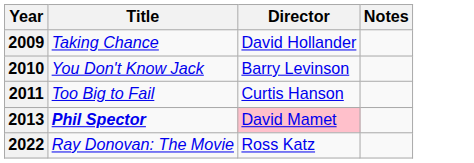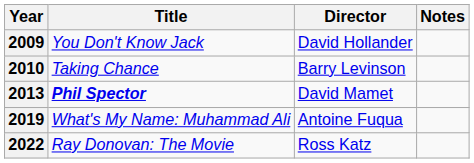 <table class="wikitable plainrowheaders">
 <tr>
 <th scope="col">Year</th>
 <th scope="col">Title</th>
 <th scope="col">Director</th>
 <th scope="col">Notes</th>
 </tr>
 <tr>
 <th scope="row">2009</th>
-<td><em><a href='#'>Taking Chance</a></em></td>
+<td><em><a href='#'>You Don't Know Jack</a></em></td>
 <td><a href='#'>David Hollander</a></td>
 <td></td>
 </tr>
 <tr>
 <th scope="row">2010</th>
-<td><em><a href='#'>You Don't Know Jack</a></em></td>
+<td><em><a href='#'>Taking Chance</a></em></td>
 <td><a href='#'>Barry Levinson</a></td>
-<td></td>
-</tr>
-<tr>
-<th scope="row">2011</th>
-<td><em><a href='#'>Too Big to Fail</a></em></td>
-<td><a href='#'>Curtis Hanson</a></td>
 <td></td>
 </tr>
 <tr>
 <th scope="row">2013</th>
 <td><strong><em><a href='#'>Phil Spector</a></em></strong></td>
-<td style="background: pink;"><a href='#'>David Mamet</a></td>
+<td><a href='#'>David Mamet</a></td>
+<td></td>
+</tr>
+<tr>
+<th scope="row">2019</th>
+<td><em><a href='#'>What's My Name: Muhammad Ali</a></em></td>
+<td><a href='#'>Antoine Fuqua</a></td>
 <td></td>
 </tr>
 <tr>
 <th scope="row">2022</th>
 <td><em><a href='#'>Ray Donovan: The Movie</a></em></td>
 <td><a href='#'>Ross Katz</a></td>
 <td></td>
 </tr>
 </table>
